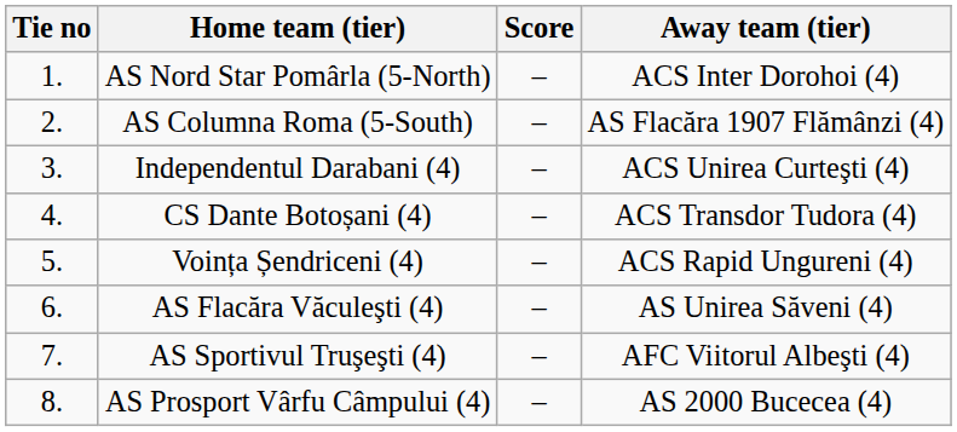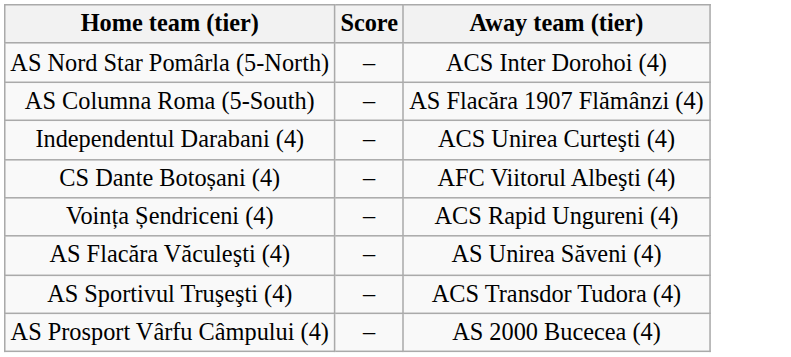 <table class="wikitable" style="text-align: center">
 <tr>
-<th>Tie no</th>
 <th>Home team (tier)</th>
 <th>Score</th>
 <th>Away team (tier)</th>
 </tr>
 <tr>
-<td>1.</td>
 <td>AS Nord Star Pomârla (5-North)</td>
 <td>–</td>
 <td>ACS Inter Dorohoi (4)</td>
 </tr>
 <tr>
-<td>2.</td>
 <td>AS Columna Roma (5-South)</td>
 <td>–</td>
 <td>AS Flacăra 1907 Flămânzi (4)</td>
 </tr>
 <tr>
-<td>3.</td>
 <td>Independentul Darabani (4)</td>
 <td>–</td>
 <td>ACS Unirea Curteşti (4)</td>
 </tr>
 <tr>
-<td>4.</td>
 <td>CS Dante Botoșani (4)</td>
 <td>–</td>
-<td>ACS Transdor Tudora (4)</td>
+<td>AFC Viitorul Albeşti (4)</td>
 </tr>
 <tr>
-<td>5.</td>
 <td>Voința Șendriceni (4)</td>
 <td>–</td>
 <td>ACS Rapid Ungureni (4)</td>
 </tr>
 <tr>
-<td>6.</td>
 <td>AS Flacăra Văculeşti (4)</td>
 <td>–</td>
 <td>AS Unirea Săveni (4)</td>
 </tr>
 <tr>
-<td>7.</td>
 <td>AS Sportivul Truşeşti (4)</td>
 <td>–</td>
-<td>AFC Viitorul Albeşti (4)</td>
+<td>ACS Transdor Tudora (4)</td>
 </tr>
 <tr>
-<td>8.</td>
 <td>AS Prosport Vârfu Câmpului (4)</td>
 <td>–</td>
 <td>AS 2000 Bucecea (4)</td>
 </tr>
 </table>
